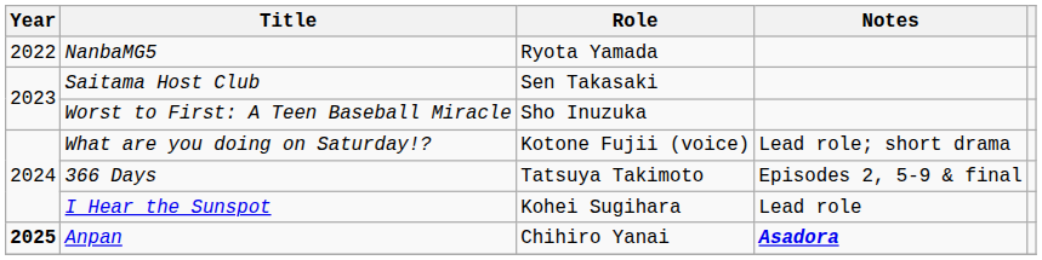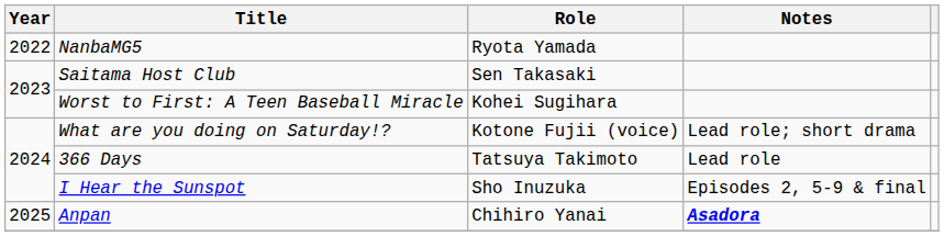 <table class="wikitable sortable">
 <tr>
 <th>Year</th>
 <th>Title</th>
 <th>Role</th>
 <th class="unsortable">Notes</th>
 <th class="unsortable"></th>
 </tr>
 <tr>
 <td>2022</td>
 <td><em>NanbaMG5</em></td>
 <td>Ryota Yamada</td>
 <td></td>
 <td></td>
 </tr>
 <tr>
 <td rowspan="2">2023</td>
 <td><em>Saitama Host Club</em></td>
 <td>Sen Takasaki</td>
 <td></td>
 <td></td>
 </tr>
 <tr>
 <td><em>Worst to First: A Teen Baseball Miracle</em></td>
-<td>Sho Inuzuka</td>
+<td>Kohei Sugihara</td>
 <td></td>
 <td></td>
 </tr>
 <tr>
 <td rowspan="3">2024</td>
 <td><em>What are you doing on Saturday!?</em></td>
 <td>Kotone Fujii (voice)</td>
 <td>Lead role; short drama</td>
 <td></td>
 </tr>
 <tr>
 <td><em>366 Days</em></td>
 <td>Tatsuya Takimoto</td>
+<td>Lead role</td>
+<td></td>
+</tr>
+<tr>
+<td><em><a href='#'>I Hear the Sunspot</a></em></td>
+<td>Sho Inuzuka</td>
 <td>Episodes 2, 5-9 & final</td>
 <td></td>
 </tr>
 <tr>
-<td><em><a href='#'>I Hear the Sunspot</a></em></td>
-<td>Kohei Sugihara</td>
-<td>Lead role</td>
-<td></td>
-</tr>
-<tr>
-<td><strong>2025</strong></td>
+<td>2025</td>
 <td><em><a href='#'>Anpan</a></em></td>
 <td>Chihiro Yanai</td>
 <td><strong><em><a href='#'>Asadora</a></em></strong></td>
 <td></td>
 </tr>
 <tr>
 </tr>
 </table>
